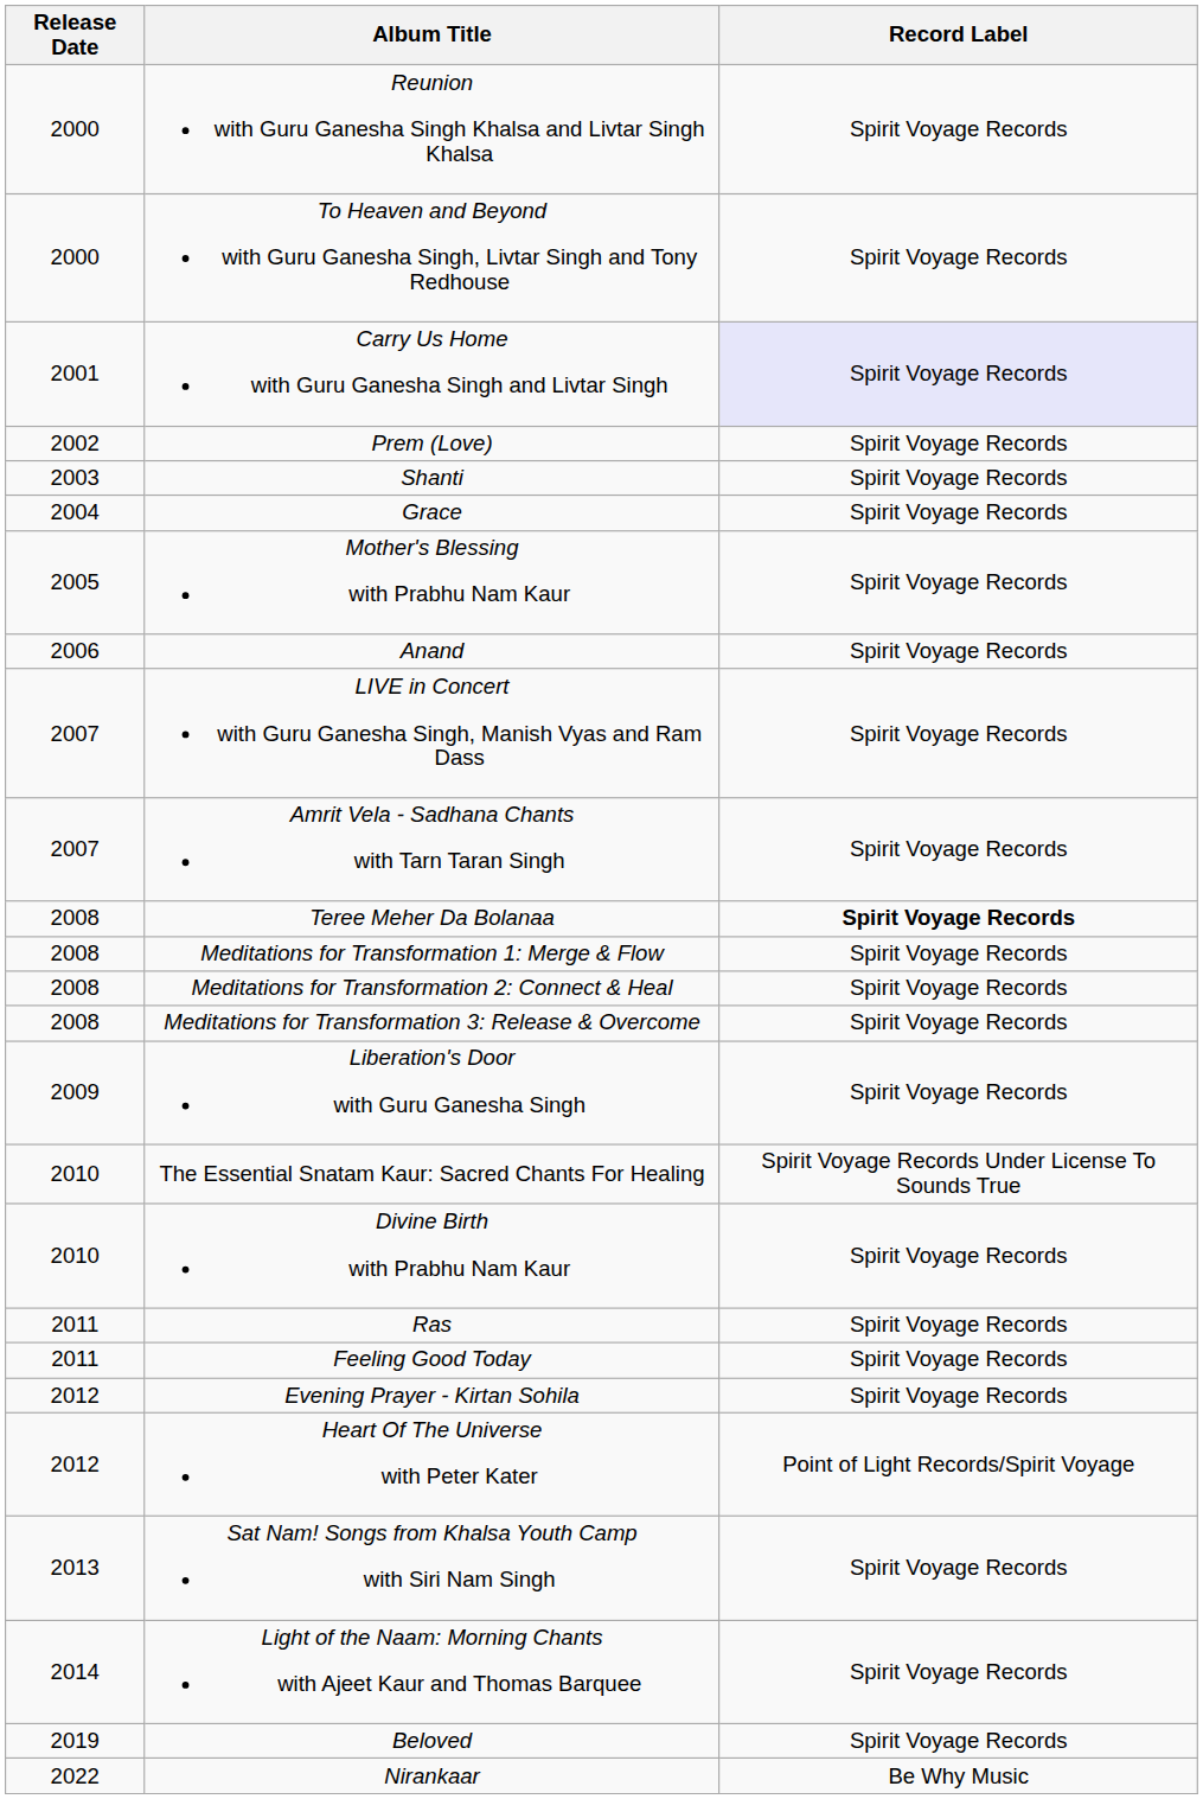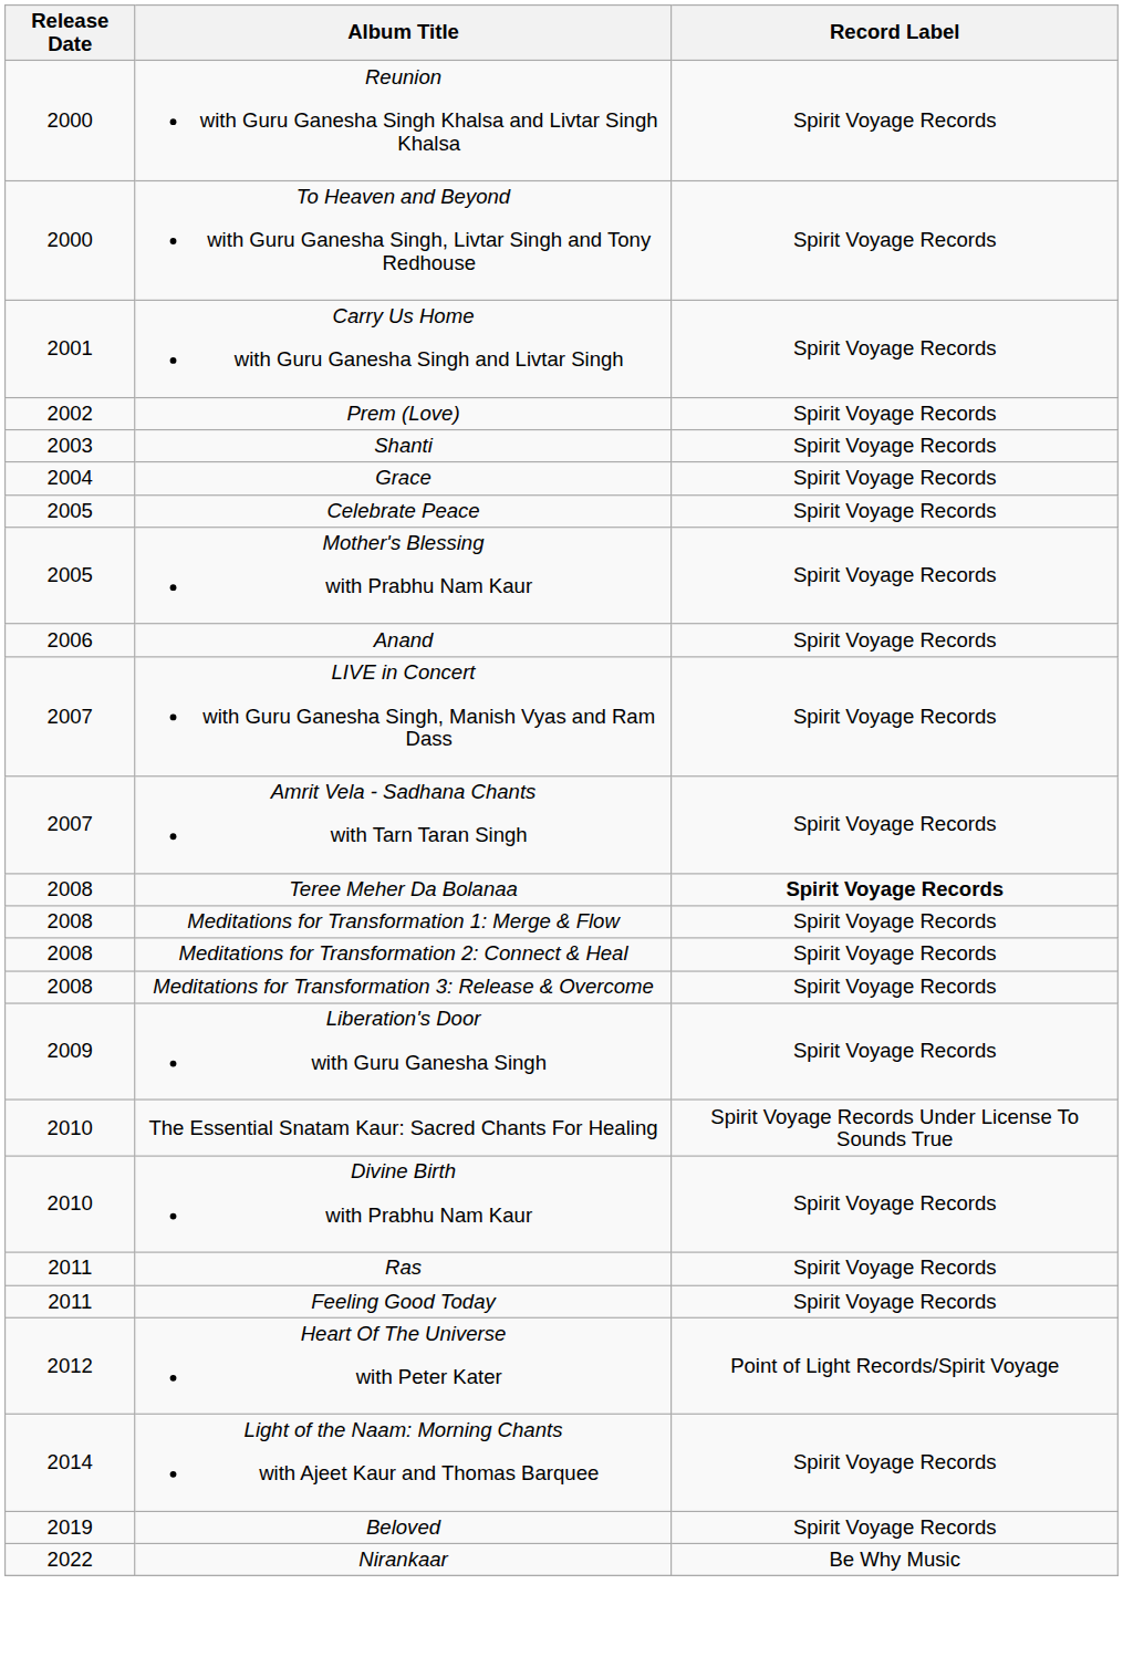 <table class="wikitable" style="text-align:center;">
 <tr>
 <th>Release Date</th>
 <th>Album Title</th>
 <th>Record Label</th>
 </tr>
 <tr>
 <td>2000</td>
 <td><em>Reunion</em><br><ul><li>with Guru Ganesha Singh Khalsa and Livtar Singh Khalsa</li></ul></td>
 <td>Spirit Voyage Records</td>
 </tr>
 <tr>
 <td>2000</td>
 <td><em>To Heaven and Beyond</em><br><ul><li>with Guru Ganesha Singh, Livtar Singh and Tony Redhouse</li></ul></td>
 <td>Spirit Voyage Records</td>
 </tr>
 <tr>
 <td>2001</td>
 <td><em>Carry Us Home</em><br><ul><li>with Guru Ganesha Singh and Livtar Singh</li></ul></td>
-<td style="background: lavender;">Spirit Voyage Records</td>
+<td>Spirit Voyage Records</td>
 </tr>
 <tr>
 <td>2002</td>
 <td><em>Prem (Love)</em></td>
 <td>Spirit Voyage Records</td>
 </tr>
 <tr>
 <td>2003</td>
 <td><em>Shanti</em></td>
 <td>Spirit Voyage Records</td>
 </tr>
 <tr>
 <td>2004</td>
 <td><em>Grace</em></td>
+<td>Spirit Voyage Records</td>
+</tr>
+<tr>
+<td>2005</td>
+<td><em>Celebrate Peace</em></td>
 <td>Spirit Voyage Records</td>
 </tr>
 <tr>
 <td>2005</td>
 <td><em>Mother's Blessing</em><br><ul><li>with Prabhu Nam Kaur</li></ul></td>
 <td>Spirit Voyage Records</td>
 </tr>
 <tr>
 <td>2006</td>
 <td><em>Anand</em></td>
 <td>Spirit Voyage Records</td>
 </tr>
 <tr>
 <td>2007</td>
 <td><em>LIVE in Concert</em><br><ul><li>with Guru Ganesha Singh, Manish Vyas and Ram Dass</li></ul></td>
 <td>Spirit Voyage Records</td>
 </tr>
 <tr>
 <td>2007</td>
 <td><em>Amrit Vela - Sadhana Chants</em><br><ul><li>with Tarn Taran Singh</li></ul></td>
 <td>Spirit Voyage Records</td>
 </tr>
 <tr>
 <td>2008</td>
 <td><em>Teree Meher Da Bolanaa</em></td>
 <td><strong>Spirit Voyage Records</strong></td>
 </tr>
 <tr>
 <td>2008</td>
 <td><em>Meditations for Transformation 1: Merge & Flow</em></td>
 <td>Spirit Voyage Records</td>
 </tr>
 <tr>
 <td>2008</td>
 <td><em>Meditations for Transformation 2: Connect & Heal</em></td>
 <td>Spirit Voyage Records</td>
 </tr>
 <tr>
 <td>2008</td>
 <td><em>Meditations for Transformation 3: Release & Overcome</em></td>
 <td>Spirit Voyage Records</td>
 </tr>
 <tr>
 <td>2009</td>
 <td><em>Liberation's Door</em><br><ul><li>with Guru Ganesha Singh</li></ul></td>
 <td>Spirit Voyage Records</td>
 </tr>
 <tr>
 <td>2010</td>
 <td>The Essential Snatam Kaur: Sacred Chants For Healing</td>
 <td>Spirit Voyage Records Under License To Sounds True</td>
 </tr>
 <tr>
 <td>2010</td>
 <td><em>Divine Birth</em><br><ul><li>with Prabhu Nam Kaur</li></ul></td>
 <td>Spirit Voyage Records</td>
 </tr>
 <tr>
 <td>2011</td>
 <td><em>Ras</em></td>
 <td>Spirit Voyage Records</td>
 </tr>
 <tr>
 <td>2011</td>
 <td><em>Feeling Good Today</em></td>
 <td>Spirit Voyage Records</td>
 </tr>
 <tr>
 <td>2012</td>
-<td><em>Evening Prayer - Kirtan Sohila</em></td>
-<td>Spirit Voyage Records</td>
-</tr>
-<tr>
-<td>2012</td>
 <td><em>Heart Of The Universe</em><br><ul><li>with Peter Kater</li></ul></td>
 <td>Point of Light Records/Spirit Voyage</td>
-</tr>
-<tr>
-<td>2013</td>
-<td><em>Sat Nam! Songs from Khalsa Youth Camp</em><br><ul><li>with Siri Nam Singh</li></ul></td>
-<td>Spirit Voyage Records</td>
 </tr>
 <tr>
 <td>2014</td>
 <td><em>Light of the Naam: Morning Chants</em><br><ul><li>with Ajeet Kaur and Thomas Barquee</li></ul></td>
 <td>Spirit Voyage Records</td>
 </tr>
 <tr>
 <td>2019</td>
 <td><em>Beloved</em></td>
 <td>Spirit Voyage Records</td>
 </tr>
 <tr>
 <td>2022</td>
 <td><em>Nirankaar</em></td>
 <td>Be Why Music</td>
 </tr>
 <tr>
 </tr>
 </table>
